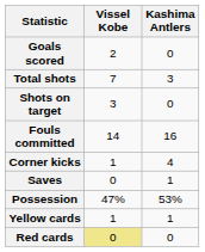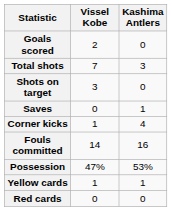 <table class="wikitable plainrowheaders" style="text-align: center">
 <tr>
 <th scope=col width=100>Statistic</th>
 <th scope=col width=70>Vissel Kobe</th>
 <th scope=col width=70>Kashima Antlers</th>
 </tr>
 <tr>
 <th scope=row>Goals scored</th>
 <td>2</td>
 <td>0</td>
 </tr>
 <tr>
 <th scope=row>Total shots</th>
 <td>7</td>
 <td>3</td>
 </tr>
 <tr>
 <th scope=row>Shots on target</th>
 <td>3</td>
 <td>0</td>
 </tr>
 <tr>
-<th scope=row>Fouls committed</th>
-<td>14</td>
-<td>16</td>
+<th scope=row>Saves</th>
+<td>0</td>
+<td>1</td>
 </tr>
 <tr>
 <th scope=row>Corner kicks</th>
 <td>1</td>
 <td>4</td>
 </tr>
 <tr>
-<th scope=row>Saves</th>
-<td>0</td>
-<td>1</td>
+<th scope=row>Fouls committed</th>
+<td>14</td>
+<td>16</td>
 </tr>
 <tr>
 <th scope=row>Possession</th>
 <td>47%</td>
 <td>53%</td>
 </tr>
 <tr>
 <th scope=row>Yellow cards</th>
 <td>1</td>
 <td>1</td>
 </tr>
 <tr>
 <th scope=row>Red cards</th>
-<td style="background: khaki;">0</td>
+<td>0</td>
 <td>0</td>
 </tr>
 </table>
